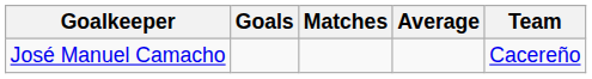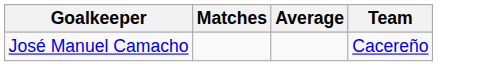 <table class="wikitable sortable" class="wikitable">
 <tr style="background:#ccc; text-align:center;">
 <th>Goalkeeper</th>
-<th>Goals</th>
 <th>Matches</th>
 <th>Average</th>
 <th>Team</th>
 </tr>
 <tr>
 <td> <a href='#'>José Manuel Camacho</a></td>
 <td></td>
 <td></td>
-<td></td>
 <td><a href='#'>Cacereño</a></td>
 </tr>
 </table>
